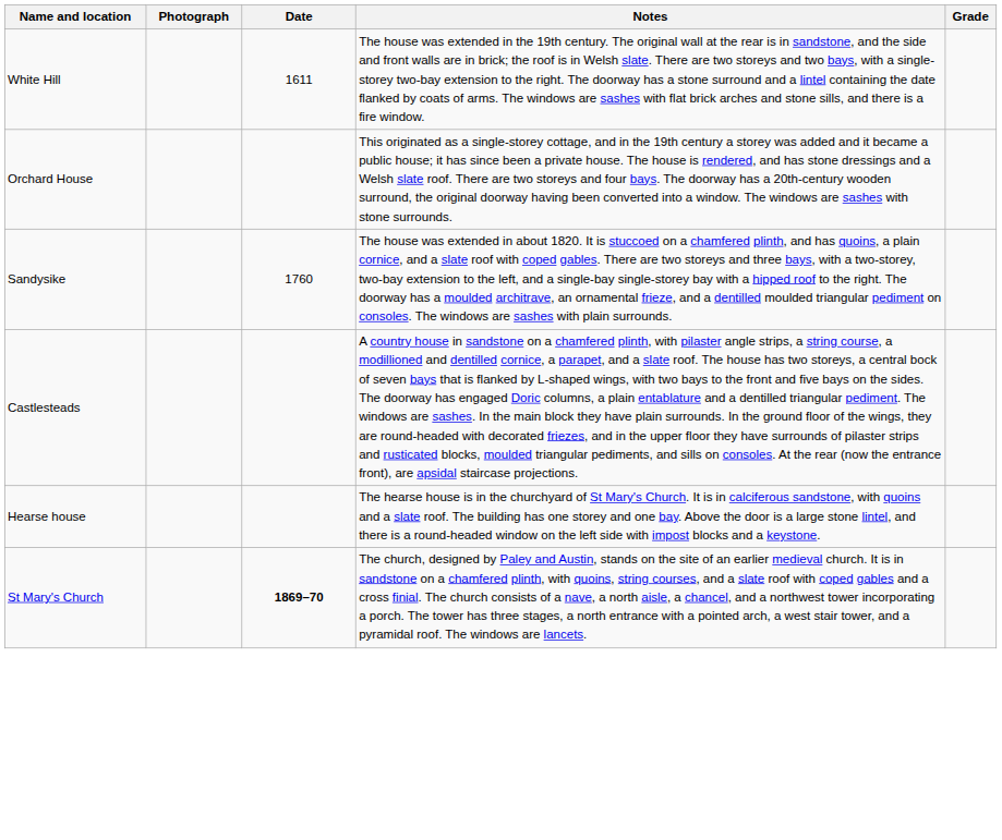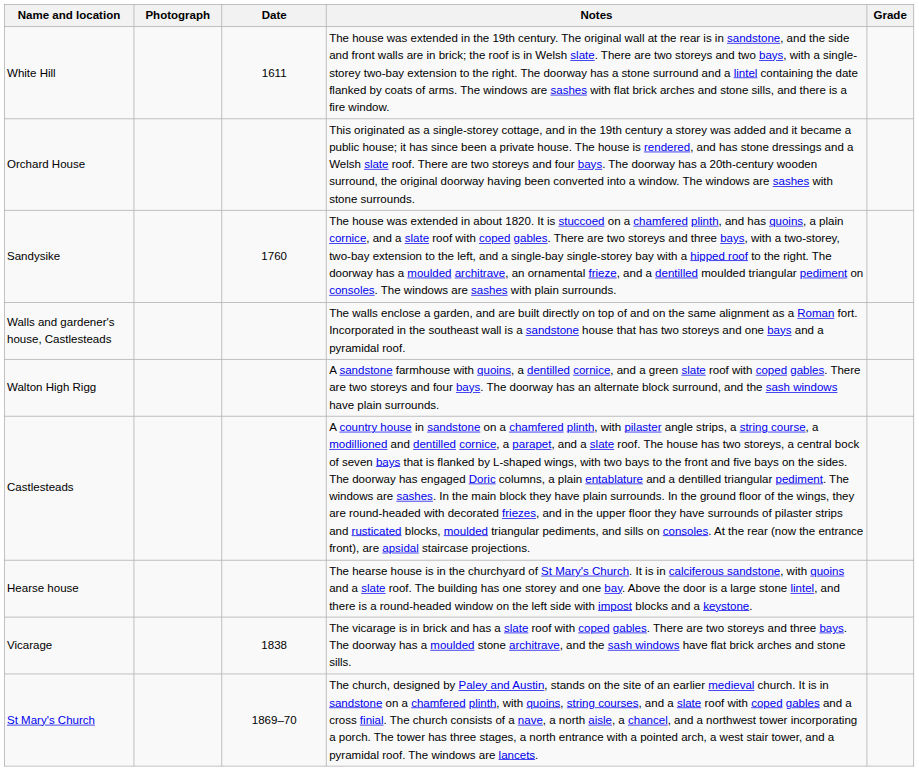 <table class="wikitable sortable plainrowheaders" style="width:100%; border:0; text-align:left; line-height:150%;">
 <tr>
 <th scope="col"  style="width:150px">Name and location</th>
 <th scope="col"  style="width:100px" class="unsortable">Photograph</th>
 <th scope="col"  style="width:120px">Date</th>
 <th scope="col"  style="width:650px" class="unsortable">Notes</th>
 <th scope="col"  style="width:50px">Grade</th>
 </tr>
 <tr>
 <td>White Hill<br><small></small></td>
 <td></td>
 <td align="center">1611</td>
 <td>The house was extended in the 19th century.  The original wall at the rear is in <a href='#'>sandstone</a>, and the side and front walls are in brick; the roof is in Welsh <a href='#'>slate</a>.  There are two storeys and two <a href='#'>bays</a>, with a single-storey two-bay extension to the right.  The doorway has a stone surround and a <a href='#'>lintel</a> containing the date flanked by coats of arms.  The windows are <a href='#'>sashes</a> with flat brick arches and stone sills, and there is a fire window.</td>
 <td align="center" ></td>
 </tr>
 <tr>
 <td>Orchard House<br><small></small></td>
 <td></td>
 <td align="center"></td>
 <td>This originated as a single-storey cottage, and in the 19th century a storey was added and it became a public house; it has since been a private house.  The house is <a href='#'>rendered</a>, and has stone dressings and a Welsh <a href='#'>slate</a> roof.  There are two storeys and four <a href='#'>bays</a>.  The doorway has a 20th-century wooden surround, the original doorway having been converted into a window.  The windows are <a href='#'>sashes</a> with stone surrounds.</td>
 <td align="center" ></td>
 </tr>
 <tr>
 <td>Sandysike<br><small></small></td>
 <td></td>
 <td align="center">1760</td>
 <td>The house was extended in about 1820.  It is <a href='#'>stuccoed</a> on a <a href='#'>chamfered</a> <a href='#'>plinth</a>, and has <a href='#'>quoins</a>, a plain <a href='#'>cornice</a>, and a <a href='#'>slate</a> roof with <a href='#'>coped</a> <a href='#'>gables</a>.  There are two storeys and three <a href='#'>bays</a>, with a two-storey, two-bay extension to the left, and a single-bay single-storey bay with a <a href='#'>hipped roof</a> to the right.  The doorway has a <a href='#'>moulded</a> <a href='#'>architrave</a>, an ornamental <a href='#'>frieze</a>, and a <a href='#'>dentilled</a> moulded triangular <a href='#'>pediment</a> on <a href='#'>consoles</a>.  The windows are <a href='#'>sashes</a> with plain surrounds.</td>
 <td align="center" ></td>
 </tr>
 <tr>
+<td>Walls and gardener's house, Castlesteads<br><small></small></td>
+<td></td>
+<td align="center"></td>
+<td>The walls enclose a garden, and are built directly on top of and on the same alignment as a <a href='#'>Roman</a> fort.  Incorporated in the southeast wall is a <a href='#'>sandstone</a> house that has two storeys and one <a href='#'>bays</a> and a pyramidal roof.</td>
+<td align="center" ></td>
+</tr>
+<tr>
+<td>Walton High Rigg<br><small></small></td>
+<td></td>
+<td align="center"></td>
+<td>A <a href='#'>sandstone</a> farmhouse with <a href='#'>quoins</a>, a <a href='#'>dentilled</a> <a href='#'>cornice</a>, and a green <a href='#'>slate</a> roof with <a href='#'>coped</a> <a href='#'>gables</a>.  There are two storeys and four <a href='#'>bays</a>.  The doorway has an alternate block surround, and the <a href='#'>sash windows</a> have plain surrounds.</td>
+<td align="center" ></td>
+</tr>
+<tr>
 <td>Castlesteads<br><small></small></td>
 <td></td>
 <td align="center"></td>
 <td>A <a href='#'>country house</a> in <a href='#'>sandstone</a> on a <a href='#'>chamfered</a> <a href='#'>plinth</a>, with <a href='#'>pilaster</a> angle strips, a <a href='#'>string course</a>, a <a href='#'>modillioned</a> and <a href='#'>dentilled</a> <a href='#'>cornice</a>, a <a href='#'>parapet</a>, and a <a href='#'>slate</a> roof.  The house has two storeys, a central bock of seven <a href='#'>bays</a> that is flanked by L-shaped wings, with two bays to the front and five bays on the sides.  The doorway has engaged <a href='#'>Doric</a> columns, a plain <a href='#'>entablature</a> and a dentilled triangular <a href='#'>pediment</a>.  The windows are <a href='#'>sashes</a>.  In the main block they have plain surrounds.  In the ground floor of the wings, they are round-headed with decorated <a href='#'>friezes</a>, and in the upper floor they have surrounds of pilaster strips and <a href='#'>rusticated</a> blocks, <a href='#'>moulded</a> triangular pediments, and sills on <a href='#'>consoles</a>.  At the rear (now the entrance front), are <a href='#'>apsidal</a> staircase projections.</td>
 <td align="center" ></td>
 </tr>
 <tr>
 <td>Hearse house<br><small></small></td>
 <td></td>
 <td align="center"></td>
 <td>The hearse house is in the churchyard of <a href='#'>St Mary's Church</a>.  It is in <a href='#'>calciferous sandstone</a>, with <a href='#'>quoins</a> and a <a href='#'>slate</a> roof.  The building has one storey and one <a href='#'>bay</a>.  Above the door is a large stone <a href='#'>lintel</a>, and there is a round-headed window on the left side with <a href='#'>impost</a> blocks and a <a href='#'>keystone</a>.</td>
 <td align="center" ></td>
 </tr>
 <tr>
+<td>Vicarage<br><small></small></td>
+<td></td>
+<td align="center">1838</td>
+<td>The vicarage is in brick and has a <a href='#'>slate</a> roof with <a href='#'>coped</a> <a href='#'>gables</a>.  There are two storeys and three <a href='#'>bays</a>.  The doorway has a <a href='#'>moulded</a> stone <a href='#'>architrave</a>, and the <a href='#'>sash windows</a> have flat brick arches and stone sills.</td>
+<td align="center" ></td>
+</tr>
+<tr>
 <td><a href='#'>St Mary's Church</a><br><small></small></td>
 <td></td>
-<td align="center"><strong>1869–70</strong></td>
+<td align="center">1869–70</td>
 <td>The church, designed by <a href='#'>Paley and Austin</a>, stands on the site of an earlier <a href='#'>medieval</a> church.  It is in <a href='#'>sandstone</a> on a <a href='#'>chamfered</a> <a href='#'>plinth</a>, with <a href='#'>quoins</a>, <a href='#'>string courses</a>, and a <a href='#'>slate</a> roof with <a href='#'>coped</a> <a href='#'>gables</a> and a cross <a href='#'>finial</a>.  The church consists of a <a href='#'>nave</a>, a north <a href='#'>aisle</a>, a <a href='#'>chancel</a>, and a northwest tower incorporating a porch.  The tower has three stages, a north entrance with a pointed arch, a west stair tower, and a pyramidal roof.  The windows are <a href='#'>lancets</a>.</td>
 <td align="center" ></td>
 </tr>
 <tr>
 </tr>
 </table>
